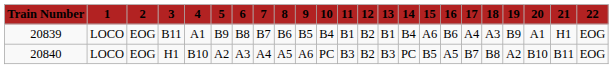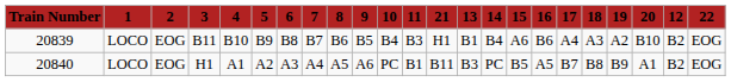 <table class="wikitable plainrowheaders unsortable" style="text-align:center">
 <tr>
 <th rowspan="1" scope="col" style="background:FireBrick;">Train Number</th>
 <th rowspan="1" scope="col" style="background:FireBrick;">1</th>
 <th rowspan="1" scope="col" style="background:FireBrick;">2</th>
 <th rowspan="1" scope="col" style="background:FireBrick;">3</th>
 <th rowspan="1" scope="col" style="background:FireBrick;">4</th>
 <th rowspan="1" scope="col" style="background:FireBrick;">5</th>
 <th rowspan="1" scope="col" style="background:FireBrick;">6</th>
 <th rowspan="1" scope="col" style="background:FireBrick;">7</th>
 <th rowspan="1" scope="col" style="background:FireBrick;">8</th>
 <th rowspan="1" scope="col" style="background:FireBrick;">9</th>
 <th rowspan="1" scope="col" style="background:FireBrick;">10</th>
 <th rowspan="1" scope="col" style="background:FireBrick;">11</th>
-<th rowspan="1" scope="col" style="background:FireBrick;">12</th>
+<th rowspan="1" scope="col" style="background:FireBrick;">21</th>
 <th rowspan="1" scope="col" style="background:FireBrick;">13</th>
 <th rowspan="1" scope="col" style="background:FireBrick;">14</th>
 <th rowspan="1" scope="col" style="background:FireBrick;">15</th>
 <th rowspan="1" scope="col" style="background:FireBrick;">16</th>
 <th rowspan="1" scope="col" style="background:FireBrick;">17</th>
 <th rowspan="1" scope="col" style="background:FireBrick;">18</th>
 <th rowspan="1" scope="col" style="background:FireBrick;">19</th>
 <th rowspan="1" scope="col" style="background:FireBrick;">20</th>
-<th rowspan="1" scope="col" style="background:FireBrick;">21</th>
+<th rowspan="1" scope="col" style="background:FireBrick;">12</th>
 <th rowspan="1" scope="col" style="background:FireBrick;">22</th>
 </tr>
 <tr>
 <td>20839</td>
 <td>LOCO</td>
 <td>EOG</td>
 <td>B11</td>
-<td>A1</td>
+<td>B10</td>
 <td>B9</td>
 <td>B8</td>
 <td>B7</td>
 <td>B6</td>
 <td>B5</td>
 <td>B4</td>
-<td>B1</td>
-<td>B2</td>
+<td>B3</td>
+<td>H1</td>
 <td>B1</td>
 <td>B4</td>
 <td>A6</td>
 <td>B6</td>
 <td>A4</td>
 <td>A3</td>
-<td>B9</td>
-<td>A1</td>
-<td>H1</td>
+<td>A2</td>
+<td>B10</td>
+<td>B2</td>
 <td>EOG</td>
 </tr>
 <tr>
 <td>20840</td>
 <td>LOCO</td>
 <td>EOG</td>
 <td>H1</td>
-<td>B10</td>
+<td>A1</td>
 <td>A2</td>
 <td>A3</td>
 <td>A4</td>
 <td>A5</td>
 <td>A6</td>
 <td>PC</td>
-<td>B3</td>
-<td>B2</td>
+<td>B1</td>
+<td>B11</td>
 <td>B3</td>
 <td>PC</td>
 <td>B5</td>
 <td>A5</td>
 <td>B7</td>
 <td>B8</td>
-<td>A2</td>
-<td>B10</td>
-<td>B11</td>
+<td>B9</td>
+<td>A1</td>
+<td>B2</td>
 <td>EOG</td>
 </tr>
 </table>
